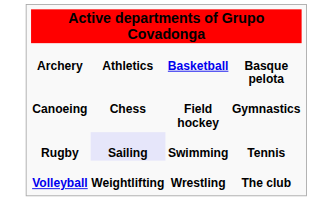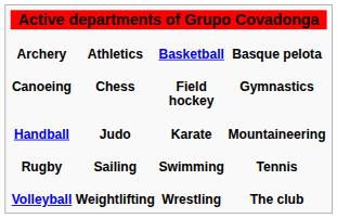 <table class="infobox" style="width: 250px;">
 <tr bgcolor="red" style="text-align: center">
 <th colspan="4" align=center><span>Active departments of Grupo Covadonga</span></th>
 </tr>
 <tr style="font-size: 85%; text-align: center">
 <td><br><strong>Archery</strong></td>
 <td><br><strong>Athletics</strong></td>
 <td><br><strong><a href='#'>Basketball</a></strong></td>
 <td><br><strong>Basque pelota</strong></td>
 </tr>
 <tr style="font-size: 85%; text-align: center">
 <td><br><strong>Canoeing</strong></td>
 <td><br><strong>Chess</strong></td>
 <td><br><strong>Field hockey</strong></td>
 <td><br><strong>Gymnastics</strong></td>
 </tr>
 <tr style="font-size: 85%; text-align: center">
+<td><br><strong><a href='#'>Handball</a></strong></td>
+<td><br><strong>Judo</strong></td>
+<td><br><strong>Karate</strong></td>
+<td><br><strong>Mountaineering</strong></td>
+</tr>
+<tr style="font-size: 85%; text-align: center">
 <td><br><strong>Rugby</strong></td>
-<td style="background: lavender;"><br><strong>Sailing</strong></td>
+<td><br><strong>Sailing</strong></td>
 <td><br><strong>Swimming</strong></td>
 <td><br><strong>Tennis</strong></td>
 </tr>
 <tr style="font-size: 85%; text-align: center">
 <td><br><strong><a href='#'>Volleyball</a></strong></td>
 <td><br><strong>Weightlifting</strong></td>
 <td><br><strong>Wrestling</strong></td>
 <td><br><strong>The club</strong></td>
 </tr>
 </table>
